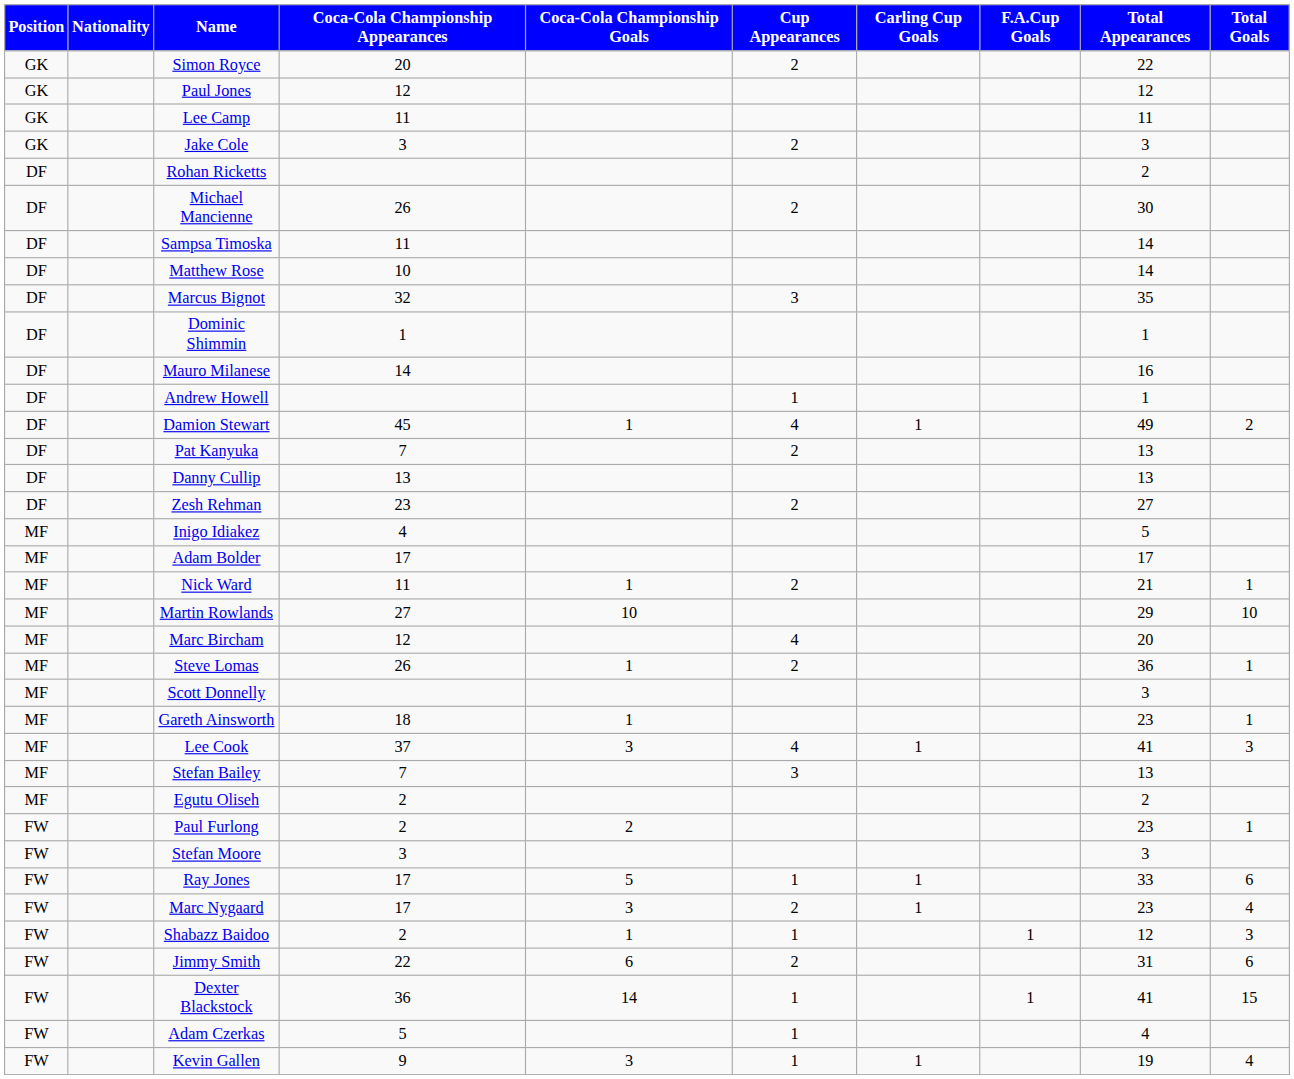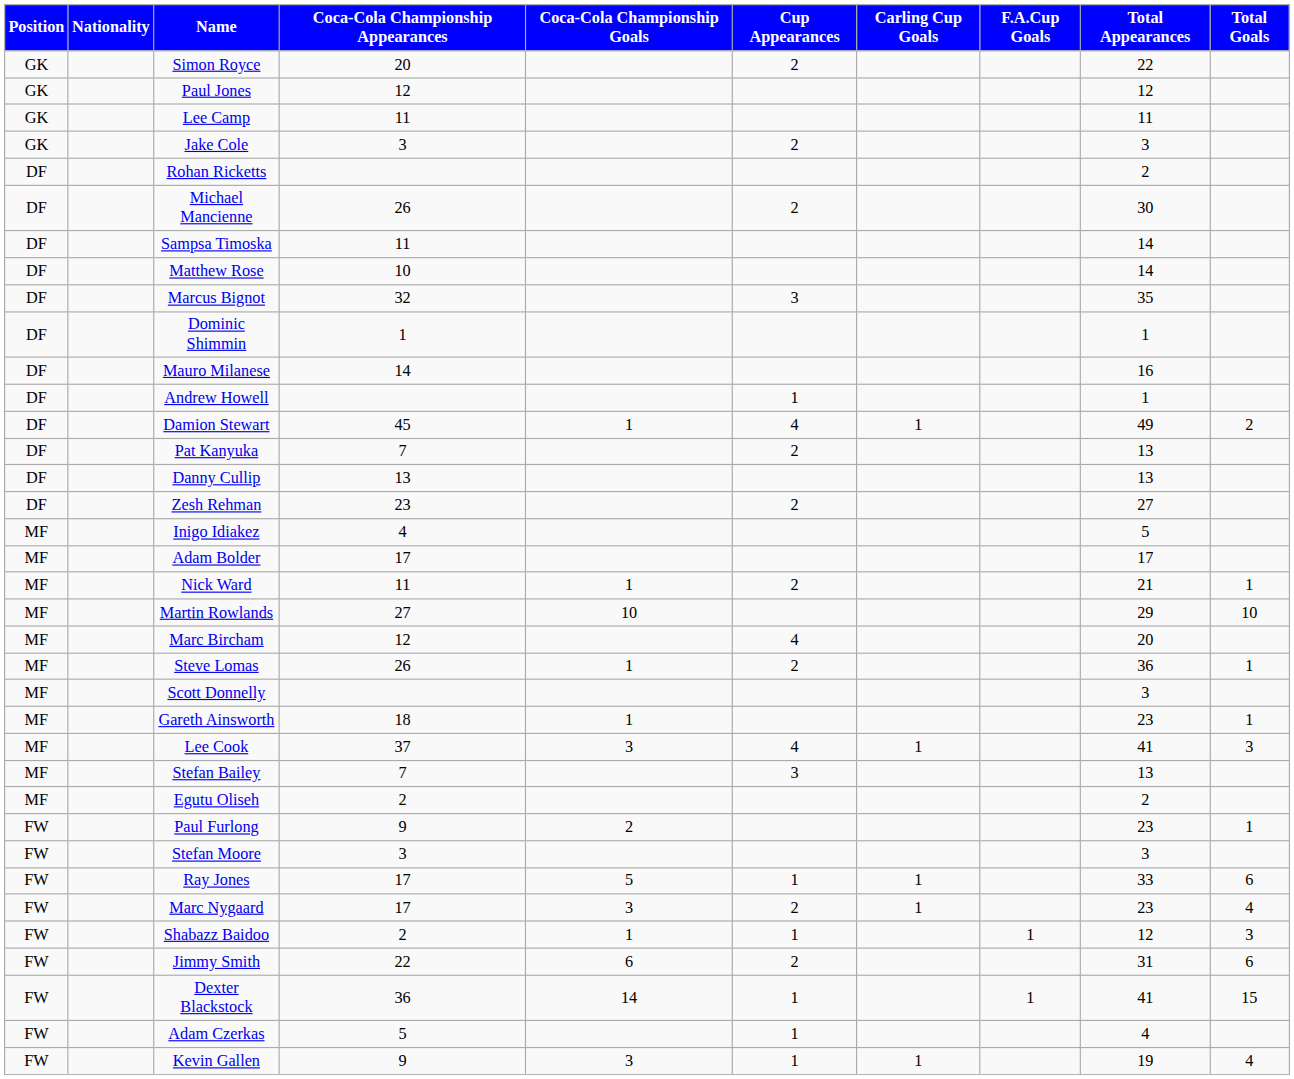 <table class="wikitable" style="text-align:center; font-size:90%; width:90%;">
 <tr>
 <th style="background:#0000FF; color:white; text-align:center;">Position</th>
 <th style="background:#0000FF; color:white; text-align:center;">Nationality</th>
 <th style="background:#0000FF; color:white; text-align:center;">Name</th>
 <th style="background:#0000FF; color:white; text-align:center;">Coca-Cola Championship Appearances</th>
 <th style="background:#0000FF; color:white; text-align:center;">Coca-Cola Championship Goals</th>
 <th style="background:#0000FF; color:white; text-align:center;">Cup Appearances</th>
 <th style="background:#0000FF; color:white; text-align:center;">Carling Cup Goals</th>
 <th style="background:#0000FF; color:white; text-align:center;">F.A.Cup Goals</th>
 <th style="background:#0000FF; color:white; text-align:center;">Total Appearances</th>
 <th style="background:#0000FF; color:white; text-align:center;">Total Goals</th>
 </tr>
 <tr>
 <td>GK</td>
 <td></td>
 <td><a href='#'>Simon Royce</a></td>
 <td>20</td>
 <td></td>
 <td>2</td>
 <td></td>
 <td></td>
 <td>22</td>
 <td></td>
 </tr>
 <tr>
 <td>GK</td>
 <td></td>
 <td><a href='#'>Paul Jones</a></td>
 <td>12</td>
 <td></td>
 <td></td>
 <td></td>
 <td></td>
 <td>12</td>
 <td></td>
 </tr>
 <tr>
 <td>GK</td>
 <td></td>
 <td><a href='#'>Lee Camp</a></td>
 <td>11</td>
 <td></td>
 <td></td>
 <td></td>
 <td></td>
 <td>11</td>
 <td></td>
 </tr>
 <tr>
 <td>GK</td>
 <td></td>
 <td><a href='#'>Jake Cole</a></td>
 <td>3</td>
 <td></td>
 <td>2</td>
 <td></td>
 <td></td>
 <td>3</td>
 <td></td>
 </tr>
 <tr>
 <td>DF</td>
 <td></td>
 <td><a href='#'>Rohan Ricketts</a></td>
 <td></td>
 <td></td>
 <td></td>
 <td></td>
 <td></td>
 <td>2</td>
 <td></td>
 </tr>
 <tr>
 <td>DF</td>
 <td></td>
 <td><a href='#'>Michael Mancienne</a></td>
 <td>26</td>
 <td></td>
 <td>2</td>
 <td></td>
 <td></td>
 <td>30</td>
 <td></td>
 </tr>
 <tr>
 <td>DF</td>
 <td></td>
 <td><a href='#'>Sampsa Timoska</a></td>
 <td>11</td>
 <td></td>
 <td></td>
 <td></td>
 <td></td>
 <td>14</td>
 <td></td>
 </tr>
 <tr>
 <td>DF</td>
 <td></td>
 <td><a href='#'>Matthew Rose</a></td>
 <td>10</td>
 <td></td>
 <td></td>
 <td></td>
 <td></td>
 <td>14</td>
 <td></td>
 </tr>
 <tr>
 <td>DF</td>
 <td></td>
 <td><a href='#'>Marcus Bignot</a></td>
 <td>32</td>
 <td></td>
 <td>3</td>
 <td></td>
 <td></td>
 <td>35</td>
 <td></td>
 </tr>
 <tr>
 <td>DF</td>
 <td></td>
 <td><a href='#'>Dominic Shimmin</a></td>
 <td>1</td>
 <td></td>
 <td></td>
 <td></td>
 <td></td>
 <td>1</td>
 <td></td>
 </tr>
 <tr>
 <td>DF</td>
 <td></td>
 <td><a href='#'>Mauro Milanese</a></td>
 <td>14</td>
 <td></td>
 <td></td>
 <td></td>
 <td></td>
 <td>16</td>
 <td></td>
 </tr>
 <tr>
 <td>DF</td>
 <td></td>
 <td><a href='#'>Andrew Howell</a></td>
 <td></td>
 <td></td>
 <td>1</td>
 <td></td>
 <td></td>
 <td>1</td>
 <td></td>
 </tr>
 <tr>
 <td>DF</td>
 <td></td>
 <td><a href='#'>Damion Stewart</a></td>
 <td>45</td>
 <td>1</td>
 <td>4</td>
 <td>1</td>
 <td></td>
 <td>49</td>
 <td>2</td>
 </tr>
 <tr>
 <td>DF</td>
 <td></td>
 <td><a href='#'>Pat Kanyuka</a></td>
 <td>7</td>
 <td></td>
 <td>2</td>
 <td></td>
 <td></td>
 <td>13</td>
 <td></td>
 </tr>
 <tr>
 <td>DF</td>
 <td></td>
 <td><a href='#'>Danny Cullip</a></td>
 <td>13</td>
 <td></td>
 <td></td>
 <td></td>
 <td></td>
 <td>13</td>
 <td></td>
 </tr>
 <tr>
 <td>DF</td>
 <td></td>
 <td><a href='#'>Zesh Rehman</a></td>
 <td>23</td>
 <td></td>
 <td>2</td>
 <td></td>
 <td></td>
 <td>27</td>
 <td></td>
 </tr>
 <tr>
 <td>MF</td>
 <td></td>
 <td><a href='#'>Inigo Idiakez</a></td>
 <td>4</td>
 <td></td>
 <td></td>
 <td></td>
 <td></td>
 <td>5</td>
 <td></td>
 </tr>
 <tr>
 <td>MF</td>
 <td></td>
 <td><a href='#'>Adam Bolder</a></td>
 <td>17</td>
 <td></td>
 <td></td>
 <td></td>
 <td></td>
 <td>17</td>
 <td></td>
 </tr>
 <tr>
 <td>MF</td>
 <td></td>
 <td><a href='#'>Nick Ward</a></td>
 <td>11</td>
 <td>1</td>
 <td>2</td>
 <td></td>
 <td></td>
 <td>21</td>
 <td>1</td>
 </tr>
 <tr>
 <td>MF</td>
 <td></td>
 <td><a href='#'>Martin Rowlands</a></td>
 <td>27</td>
 <td>10</td>
 <td></td>
 <td></td>
 <td></td>
 <td>29</td>
 <td>10</td>
 </tr>
 <tr>
 <td>MF</td>
 <td></td>
 <td><a href='#'>Marc Bircham</a></td>
 <td>12</td>
 <td></td>
 <td>4</td>
 <td></td>
 <td></td>
 <td>20</td>
 <td></td>
 </tr>
 <tr>
 <td>MF</td>
 <td></td>
 <td><a href='#'>Steve Lomas</a></td>
 <td>26</td>
 <td>1</td>
 <td>2</td>
 <td></td>
 <td></td>
 <td>36</td>
 <td>1</td>
 </tr>
 <tr>
 <td>MF</td>
 <td></td>
 <td><a href='#'>Scott Donnelly</a></td>
 <td></td>
 <td></td>
 <td></td>
 <td></td>
 <td></td>
 <td>3</td>
 <td></td>
 </tr>
 <tr>
 <td>MF</td>
 <td></td>
 <td><a href='#'>Gareth Ainsworth</a></td>
 <td>18</td>
 <td>1</td>
 <td></td>
 <td></td>
 <td></td>
 <td>23</td>
 <td>1</td>
 </tr>
 <tr>
 <td>MF</td>
 <td></td>
 <td><a href='#'>Lee Cook</a></td>
 <td>37</td>
 <td>3</td>
 <td>4</td>
 <td>1</td>
 <td></td>
 <td>41</td>
 <td>3</td>
 </tr>
 <tr>
 <td>MF</td>
 <td></td>
 <td><a href='#'>Stefan Bailey</a></td>
 <td>7</td>
 <td></td>
 <td>3</td>
 <td></td>
 <td></td>
 <td>13</td>
 <td></td>
 </tr>
 <tr>
 <td>MF</td>
 <td></td>
 <td><a href='#'>Egutu Oliseh</a></td>
 <td>2</td>
 <td></td>
 <td></td>
 <td></td>
 <td></td>
 <td>2</td>
 <td></td>
 </tr>
 <tr>
 <td>FW</td>
 <td></td>
 <td><a href='#'>Paul Furlong</a></td>
-<td>2</td>
+<td>9</td>
 <td>2</td>
 <td></td>
 <td></td>
 <td></td>
 <td>23</td>
 <td>1</td>
 </tr>
 <tr>
 <td>FW</td>
 <td></td>
 <td><a href='#'>Stefan Moore</a></td>
 <td>3</td>
 <td></td>
 <td></td>
 <td></td>
 <td></td>
 <td>3</td>
 <td></td>
 </tr>
 <tr>
 <td>FW</td>
 <td></td>
 <td><a href='#'>Ray Jones</a></td>
 <td>17</td>
 <td>5</td>
 <td>1</td>
 <td>1</td>
 <td></td>
 <td>33</td>
 <td>6</td>
 </tr>
 <tr>
 <td>FW</td>
 <td></td>
 <td><a href='#'>Marc Nygaard</a></td>
 <td>17</td>
 <td>3</td>
 <td>2</td>
 <td>1</td>
 <td></td>
 <td>23</td>
 <td>4</td>
 </tr>
 <tr>
 <td>FW</td>
 <td></td>
 <td><a href='#'>Shabazz Baidoo</a></td>
 <td>2</td>
 <td>1</td>
 <td>1</td>
 <td></td>
 <td>1</td>
 <td>12</td>
 <td>3</td>
 </tr>
 <tr>
 <td>FW</td>
 <td></td>
 <td><a href='#'>Jimmy Smith</a></td>
 <td>22</td>
 <td>6</td>
 <td>2</td>
 <td></td>
 <td></td>
 <td>31</td>
 <td>6</td>
 </tr>
 <tr>
 <td>FW</td>
 <td></td>
 <td><a href='#'>Dexter Blackstock</a></td>
 <td>36</td>
 <td>14</td>
 <td>1</td>
 <td></td>
 <td>1</td>
 <td>41</td>
 <td>15</td>
 </tr>
 <tr>
 <td>FW</td>
 <td></td>
 <td><a href='#'>Adam Czerkas</a></td>
 <td>5</td>
 <td></td>
 <td>1</td>
 <td></td>
 <td></td>
 <td>4</td>
 <td></td>
 </tr>
 <tr>
 <td>FW</td>
 <td></td>
 <td><a href='#'>Kevin Gallen</a></td>
 <td>9</td>
 <td>3</td>
 <td>1</td>
 <td>1</td>
 <td></td>
 <td>19</td>
 <td>4</td>
 </tr>
 </table>
